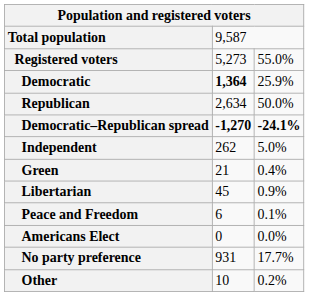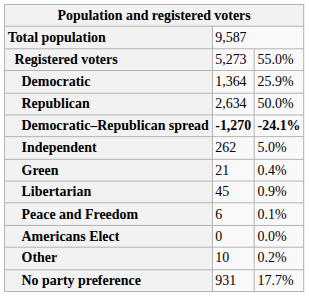 <table class="wikitable collapsible collapsed">
 <tr>
 <th colspan="3">Population and registered voters</th>
 </tr>
 <tr>
 <th scope="row" style="text-align: left;">Total population</th>
 <td colspan="2">9,587</td>
 </tr>
 <tr>
 <th scope="row" style="text-align: left;">  Registered voters</th>
 <td>5,273</td>
 <td>55.0%</td>
 </tr>
 <tr>
 <th scope="row" style="text-align: left;">    Democratic</th>
-<td><strong>1,364</strong></td>
+<td>1,364</td>
 <td>25.9%</td>
 </tr>
 <tr>
 <th scope="row" style="text-align: left;">    Republican</th>
 <td>2,634</td>
 <td>50.0%</td>
 </tr>
 <tr>
 <th scope="row" style="text-align: left;">    Democratic–Republican spread</th>
 <td><span><strong>-1,270</strong></span></td>
 <td><span><strong>-24.1%</strong></span></td>
 </tr>
 <tr>
 <th scope="row" style="text-align: left;">    Independent</th>
 <td>262</td>
 <td>5.0%</td>
 </tr>
 <tr>
 <th scope="row" style="text-align: left;">    Green</th>
 <td>21</td>
 <td>0.4%</td>
 </tr>
 <tr>
 <th scope="row" style="text-align: left;">    Libertarian</th>
 <td>45</td>
 <td>0.9%</td>
 </tr>
 <tr>
 <th scope="row" style="text-align: left;">    Peace and Freedom</th>
 <td>6</td>
 <td>0.1%</td>
 </tr>
 <tr>
 <th scope="row" style="text-align: left;">    Americans Elect</th>
 <td>0</td>
 <td>0.0%</td>
 </tr>
 <tr>
+<th scope="row" style="text-align: left;">    Other</th>
+<td>10</td>
+<td>0.2%</td>
+</tr>
+<tr>
 <th scope="row" style="text-align: left;">    No party preference</th>
 <td>931</td>
 <td>17.7%</td>
 </tr>
-<tr>
-<th scope="row" style="text-align: left;">    Other</th>
-<td>10</td>
-<td>0.2%</td>
-</tr>
 </table>
